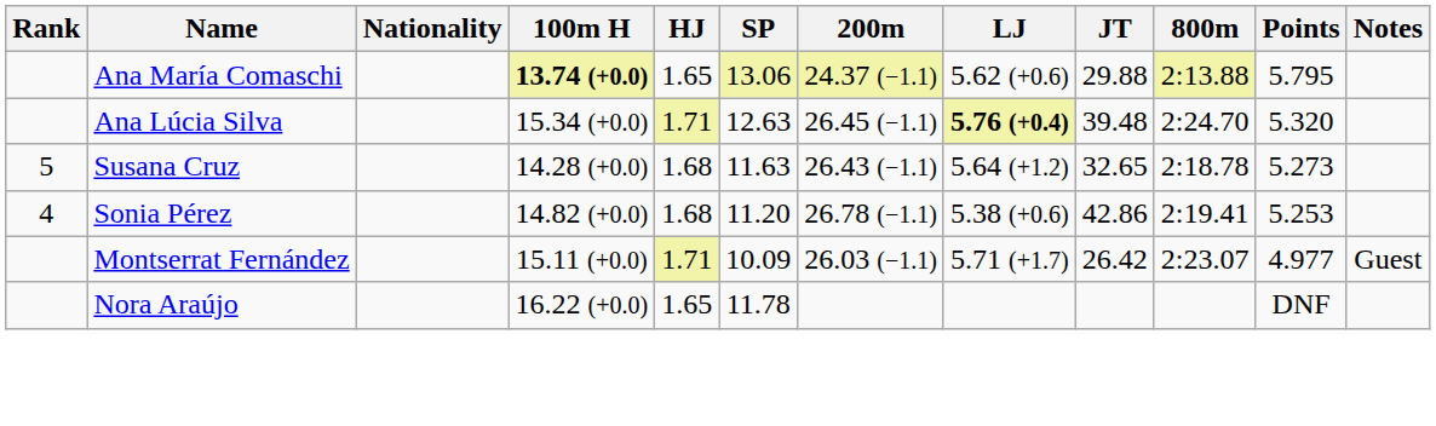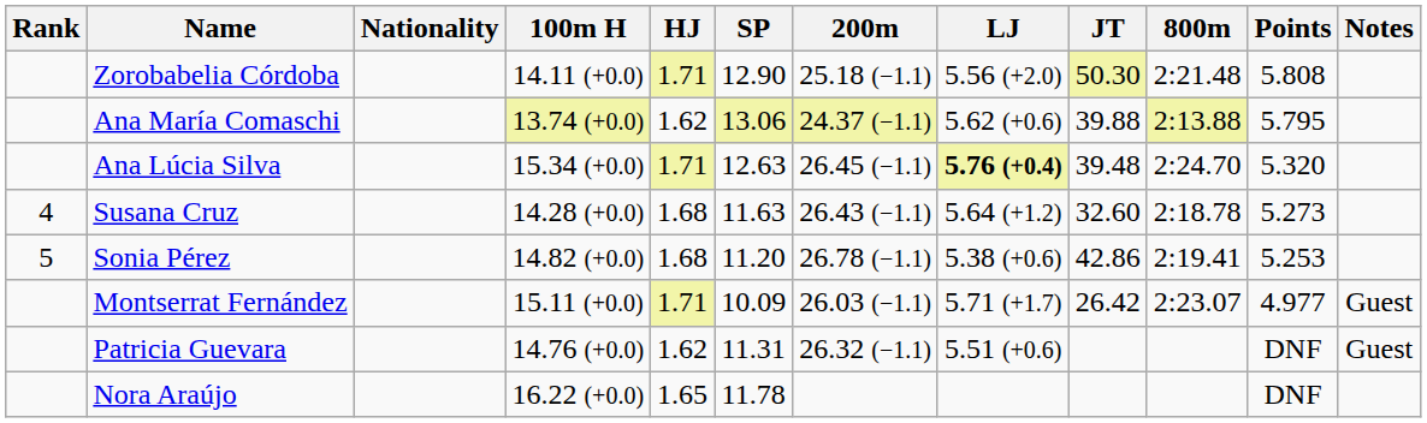 <table class="wikitable sortable" style="text-align:center">
 <tr>
 <th>Rank</th>
 <th>Name</th>
 <th>Nationality</th>
 <th>100m H</th>
 <th>HJ</th>
 <th>SP</th>
 <th>200m</th>
 <th>LJ</th>
 <th>JT</th>
 <th>800m</th>
 <th>Points</th>
 <th>Notes</th>
 </tr>
 <tr>
 <td align=center></td>
+<td align=left><a href='#'>Zorobabelia Córdoba</a></td>
+<td align=left></td>
+<td>14.11 <small>(+0.0)</small></td>
+<td bgcolor=#F2F5A9>1.71</td>
+<td>12.90</td>
+<td>25.18 <small>(−1.1)</small></td>
+<td>5.56 <small>(+2.0)</small></td>
+<td bgcolor=#F2F5A9>50.30</td>
+<td>2:21.48</td>
+<td>5.808</td>
+<td></td>
+</tr>
+<tr>
+<td align=center></td>
 <td align=left><a href='#'>Ana María Comaschi</a></td>
 <td align=left></td>
-<td bgcolor=#F2F5A9><strong>13.74 <small>(+0.0)</small></strong></td>
-<td>1.65</td>
+<td bgcolor=#F2F5A9>13.74 <small>(+0.0)</small></td>
+<td>1.62</td>
 <td bgcolor=#F2F5A9>13.06</td>
 <td bgcolor=#F2F5A9>24.37 <small>(−1.1)</small></td>
 <td>5.62 <small>(+0.6)</small></td>
-<td>29.88</td>
+<td>39.88</td>
 <td bgcolor=#F2F5A9>2:13.88</td>
 <td>5.795</td>
 <td></td>
 </tr>
 <tr>
 <td align=center></td>
 <td align=left><a href='#'>Ana Lúcia Silva</a></td>
 <td align=left></td>
 <td>15.34 <small>(+0.0)</small></td>
 <td bgcolor=#F2F5A9>1.71</td>
 <td>12.63</td>
 <td>26.45 <small>(−1.1)</small></td>
 <td bgcolor=#F2F5A9><strong>5.76 <small>(+0.4)</small></strong></td>
 <td>39.48</td>
 <td>2:24.70</td>
 <td>5.320</td>
 <td></td>
 </tr>
 <tr>
-<td align=center>5</td>
+<td align=center>4</td>
 <td align=left><a href='#'>Susana Cruz</a></td>
 <td align=left></td>
 <td>14.28 <small>(+0.0)</small></td>
 <td>1.68</td>
 <td>11.63</td>
 <td>26.43 <small>(−1.1)</small></td>
 <td>5.64 <small>(+1.2)</small></td>
-<td>32.65</td>
+<td>32.60</td>
 <td>2:18.78</td>
 <td>5.273</td>
 <td></td>
 </tr>
 <tr>
-<td align=center>4</td>
+<td align=center>5</td>
 <td align=left><a href='#'>Sonia Pérez</a></td>
 <td align=left></td>
 <td>14.82 <small>(+0.0)</small></td>
 <td>1.68</td>
 <td>11.20</td>
 <td>26.78 <small>(−1.1)</small></td>
 <td>5.38 <small>(+0.6)</small></td>
 <td>42.86</td>
 <td>2:19.41</td>
 <td>5.253</td>
 <td></td>
 </tr>
 <tr>
 <td align=center></td>
 <td align=left><a href='#'>Montserrat Fernández</a></td>
 <td align=left></td>
 <td>15.11 <small>(+0.0)</small></td>
 <td bgcolor=#F2F5A9>1.71</td>
 <td>10.09</td>
 <td>26.03 <small>(−1.1)</small></td>
 <td>5.71 <small>(+1.7)</small></td>
 <td>26.42</td>
 <td>2:23.07</td>
 <td>4.977</td>
 <td>Guest</td>
 </tr>
 <tr>
 <td align=center></td>
+<td align=left><a href='#'>Patricia Guevara</a></td>
+<td align=left></td>
+<td>14.76 <small>(+0.0)</small></td>
+<td>1.62</td>
+<td>11.31</td>
+<td>26.32 <small>(−1.1)</small></td>
+<td>5.51 <small>(+0.6)</small></td>
+<td></td>
+<td></td>
+<td>DNF</td>
+<td>Guest</td>
+</tr>
+<tr>
+<td align=center></td>
 <td align=left><a href='#'>Nora Araújo</a></td>
 <td align=left></td>
 <td>16.22 <small>(+0.0)</small></td>
 <td>1.65</td>
 <td>11.78</td>
 <td></td>
 <td></td>
 <td></td>
 <td></td>
 <td>DNF</td>
 <td></td>
 </tr>
 </table>
